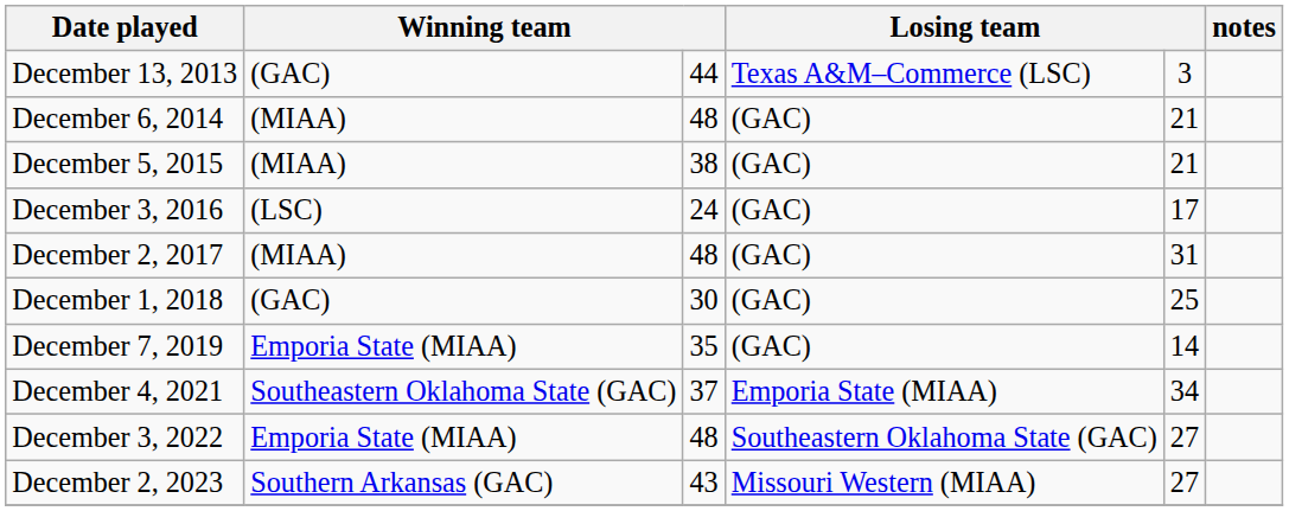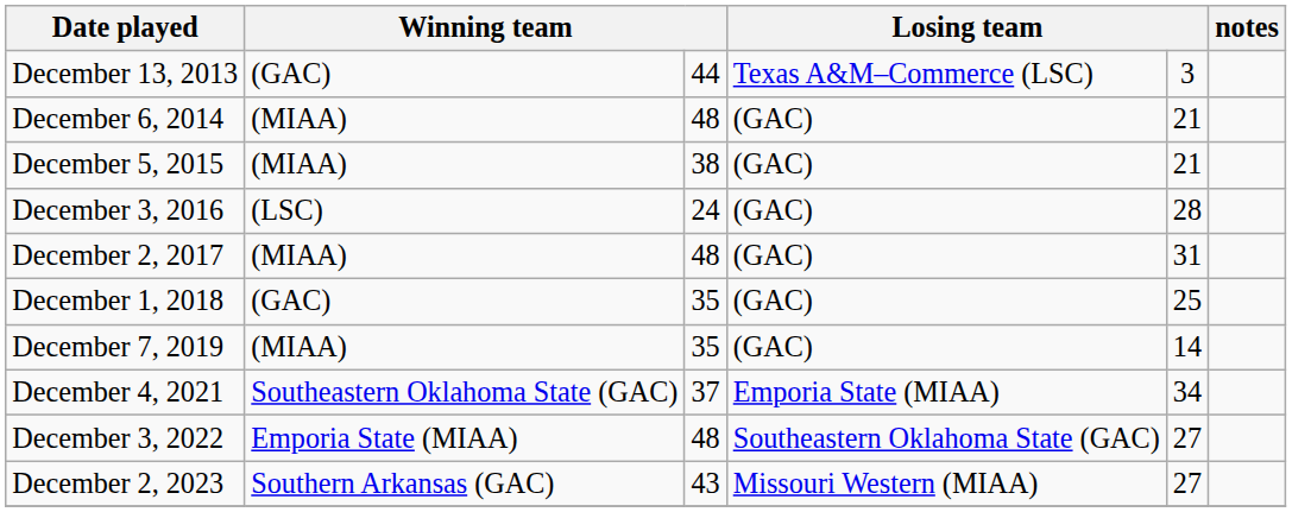 <table class="wikitable sortable" font=90%">
 <tr>
 <th>Date played</th>
 <th colspan="2">Winning team</th>
 <th colspan="2">Losing team</th>
 <th colspan="1">notes</th>
 </tr>
 <tr>
 <td>December 13, 2013</td>
 <td> (GAC)</td>
 <td>44</td>
 <td><a href='#'>Texas A&M–Commerce</a> (LSC)</td>
 <td align=center>3</td>
 <td align=center></td>
 </tr>
 <tr>
 <td>December 6, 2014</td>
 <td> (MIAA)</td>
 <td>48</td>
 <td> (GAC)</td>
 <td>21</td>
 <td align=center></td>
 </tr>
 <tr>
 <td>December 5, 2015</td>
 <td> (MIAA)</td>
 <td>38</td>
 <td> (GAC)</td>
 <td>21</td>
 <td align=center></td>
 </tr>
 <tr>
 <td>December 3, 2016</td>
 <td> (LSC)</td>
 <td>24</td>
 <td> (GAC)</td>
-<td>17</td>
+<td>28</td>
 <td align=center></td>
 </tr>
 <tr>
 <td>December 2, 2017</td>
 <td> (MIAA)</td>
 <td>48</td>
 <td> (GAC)</td>
 <td>31</td>
 <td align=center></td>
 </tr>
 <tr>
 <td>December 1, 2018</td>
 <td> (GAC)</td>
-<td>30</td>
+<td>35</td>
 <td> (GAC)</td>
 <td>25</td>
 <td align=center></td>
 </tr>
 <tr>
 <td>December 7, 2019</td>
-<td><a href='#'>Emporia State</a> (MIAA)</td>
+<td> (MIAA)</td>
 <td>35</td>
 <td> (GAC)</td>
 <td>14</td>
 <td align=center></td>
 </tr>
 <tr>
 <td>December 4, 2021</td>
 <td><a href='#'>Southeastern Oklahoma State</a> (GAC)</td>
 <td>37</td>
 <td><a href='#'>Emporia State</a> (MIAA)</td>
 <td>34</td>
 <td align=center></td>
 </tr>
 <tr>
 <td>December 3, 2022</td>
 <td><a href='#'>Emporia State</a> (MIAA)</td>
 <td>48</td>
 <td><a href='#'>Southeastern Oklahoma State</a> (GAC)</td>
 <td>27</td>
 <td align=center></td>
 </tr>
 <tr>
 <td>December 2, 2023</td>
 <td><a href='#'>Southern Arkansas</a> (GAC)</td>
 <td>43</td>
 <td><a href='#'>Missouri Western</a> (MIAA)</td>
 <td>27</td>
 <td align=center></td>
 </tr>
 <tr>
 </tr>
 </table>
